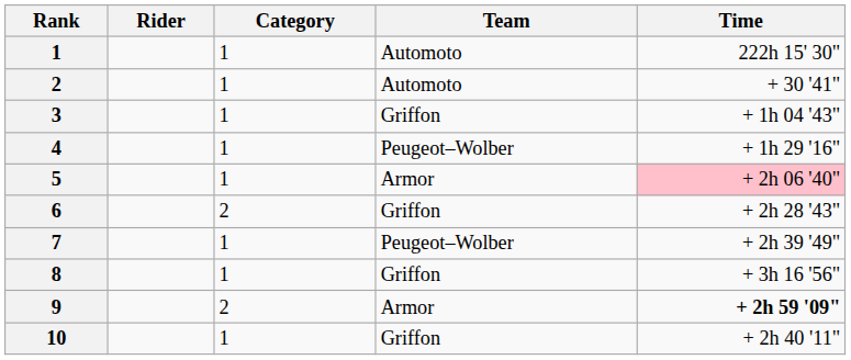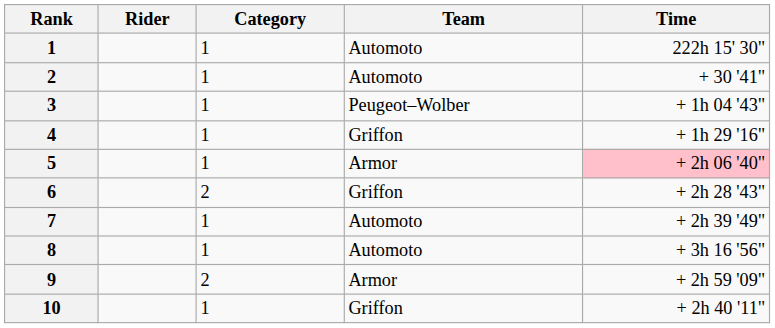 <table class="wikitable" style="width:42em;margin-bottom:0;">
 <tr>
 <th scope="col">Rank</th>
 <th scope="col">Rider</th>
 <th scope="col">Category</th>
 <th scope="col">Team</th>
 <th scope="col">Time</th>
 </tr>
 <tr>
 <th scope="row">1</th>
 <td></td>
 <td>1</td>
 <td>Automoto</td>
 <td style="text-align:right;">222h 15' 30"</td>
 </tr>
 <tr>
 <th scope="row">2</th>
 <td></td>
 <td>1</td>
 <td>Automoto</td>
 <td style="text-align:right;">+ 30 '41"</td>
 </tr>
 <tr>
 <th scope="row">3</th>
 <td></td>
 <td>1</td>
-<td>Griffon</td>
+<td>Peugeot–Wolber</td>
 <td style="text-align:right;">+ 1h 04 '43"</td>
 </tr>
 <tr>
 <th scope="row">4</th>
 <td></td>
 <td>1</td>
-<td>Peugeot–Wolber</td>
+<td>Griffon</td>
 <td style="text-align:right;">+ 1h 29 '16"</td>
 </tr>
 <tr>
 <th scope="row">5</th>
 <td></td>
 <td>1</td>
 <td>Armor</td>
 <td style="background: pink; text-align:right;">+ 2h 06 '40"</td>
 </tr>
 <tr>
 <th scope="row">6</th>
 <td></td>
 <td>2</td>
 <td>Griffon</td>
 <td style="text-align:right;">+ 2h 28 '43"</td>
 </tr>
 <tr>
 <th scope="row">7</th>
 <td></td>
 <td>1</td>
-<td>Peugeot–Wolber</td>
+<td>Automoto</td>
 <td style="text-align:right;">+ 2h 39 '49"</td>
 </tr>
 <tr>
 <th scope="row">8</th>
 <td></td>
 <td>1</td>
-<td>Griffon</td>
+<td>Automoto</td>
 <td style="text-align:right;">+ 3h 16 '56"</td>
 </tr>
 <tr>
 <th scope="row">9</th>
 <td></td>
 <td>2</td>
 <td>Armor</td>
-<td style="text-align:right;"><strong>+ 2h 59 '09"</strong></td>
+<td style="text-align:right;">+ 2h 59 '09"</td>
 </tr>
 <tr>
 <th scope="row">10</th>
 <td></td>
 <td>1</td>
 <td>Griffon</td>
 <td style="text-align:right;">+ 2h 40 '11"</td>
 </tr>
 </table>
